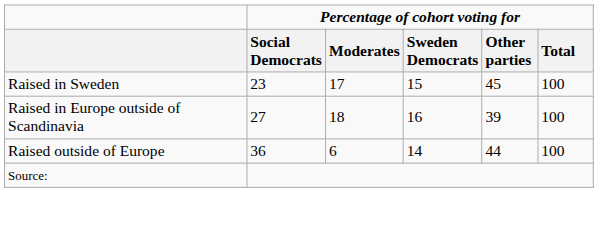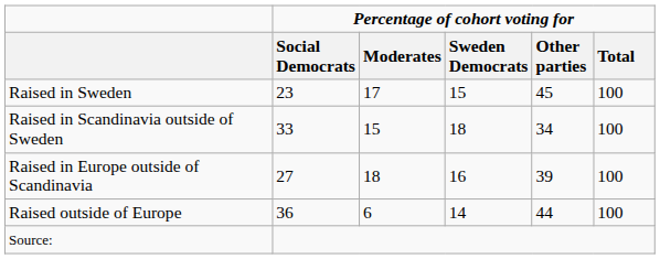 <table style="float:left;"  class="wikitable">
 <tr>
 <td></td>
 <td colspan=5 style="text-align:center;"><strong><em>Percentage of cohort voting for</em></strong></td>
 </tr>
 <tr>
 <th></th>
 <th style="text-align:left; width:50px;">Social Democrats</th>
 <th style="text-align:left; width:50px;">Moderates</th>
 <th style="text-align:left; width:50px;">Sweden Democrats</th>
 <th style="text-align:left; width:50px;">Other parties</th>
 <th style="text-align:left; width:50px;">Total</th>
 </tr>
 <tr>
 <td>Raised in Sweden</td>
 <td>23</td>
 <td>17</td>
 <td>15</td>
 <td>45</td>
+<td>100</td>
+</tr>
+<tr>
+<td>Raised in Scandinavia outside of Sweden</td>
+<td>33</td>
+<td>15</td>
+<td>18</td>
+<td>34</td>
 <td>100</td>
 </tr>
 <tr>
 <td>Raised in Europe outside of Scandinavia</td>
 <td>27</td>
 <td>18</td>
 <td>16</td>
 <td>39</td>
 <td>100</td>
 </tr>
 <tr>
 <td>Raised outside of Europe</td>
 <td>36</td>
 <td>6</td>
 <td>14</td>
 <td>44</td>
 <td>100</td>
 </tr>
 <tr>
 <td><small>Source:</small></td>
 <td colspan=5></td>
 </tr>
 </table>
